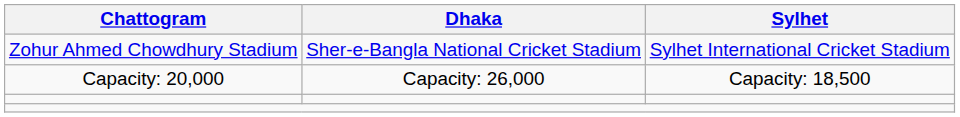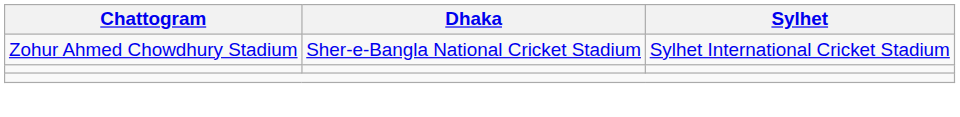 <table class="wikitable" style="text-align:center">
 <tr>
 <th><a href='#'>Chattogram</a></th>
 <th><a href='#'>Dhaka</a></th>
 <th><a href='#'>Sylhet</a></th>
 </tr>
 <tr>
 <td><a href='#'>Zohur Ahmed Chowdhury Stadium</a></td>
 <td><a href='#'>Sher-e-Bangla National Cricket Stadium</a></td>
 <td><a href='#'>Sylhet International Cricket Stadium</a></td>
 </tr>
 <tr>
-<td>Capacity: 20,000</td>
-<td>Capacity: 26,000</td>
-<td>Capacity: 18,500</td>
-</tr>
-<tr>
 <td></td>
 <td></td>
 <td></td>
 </tr>
 <tr>
 <td colspan="3"></td>
 </tr>
 </table>
